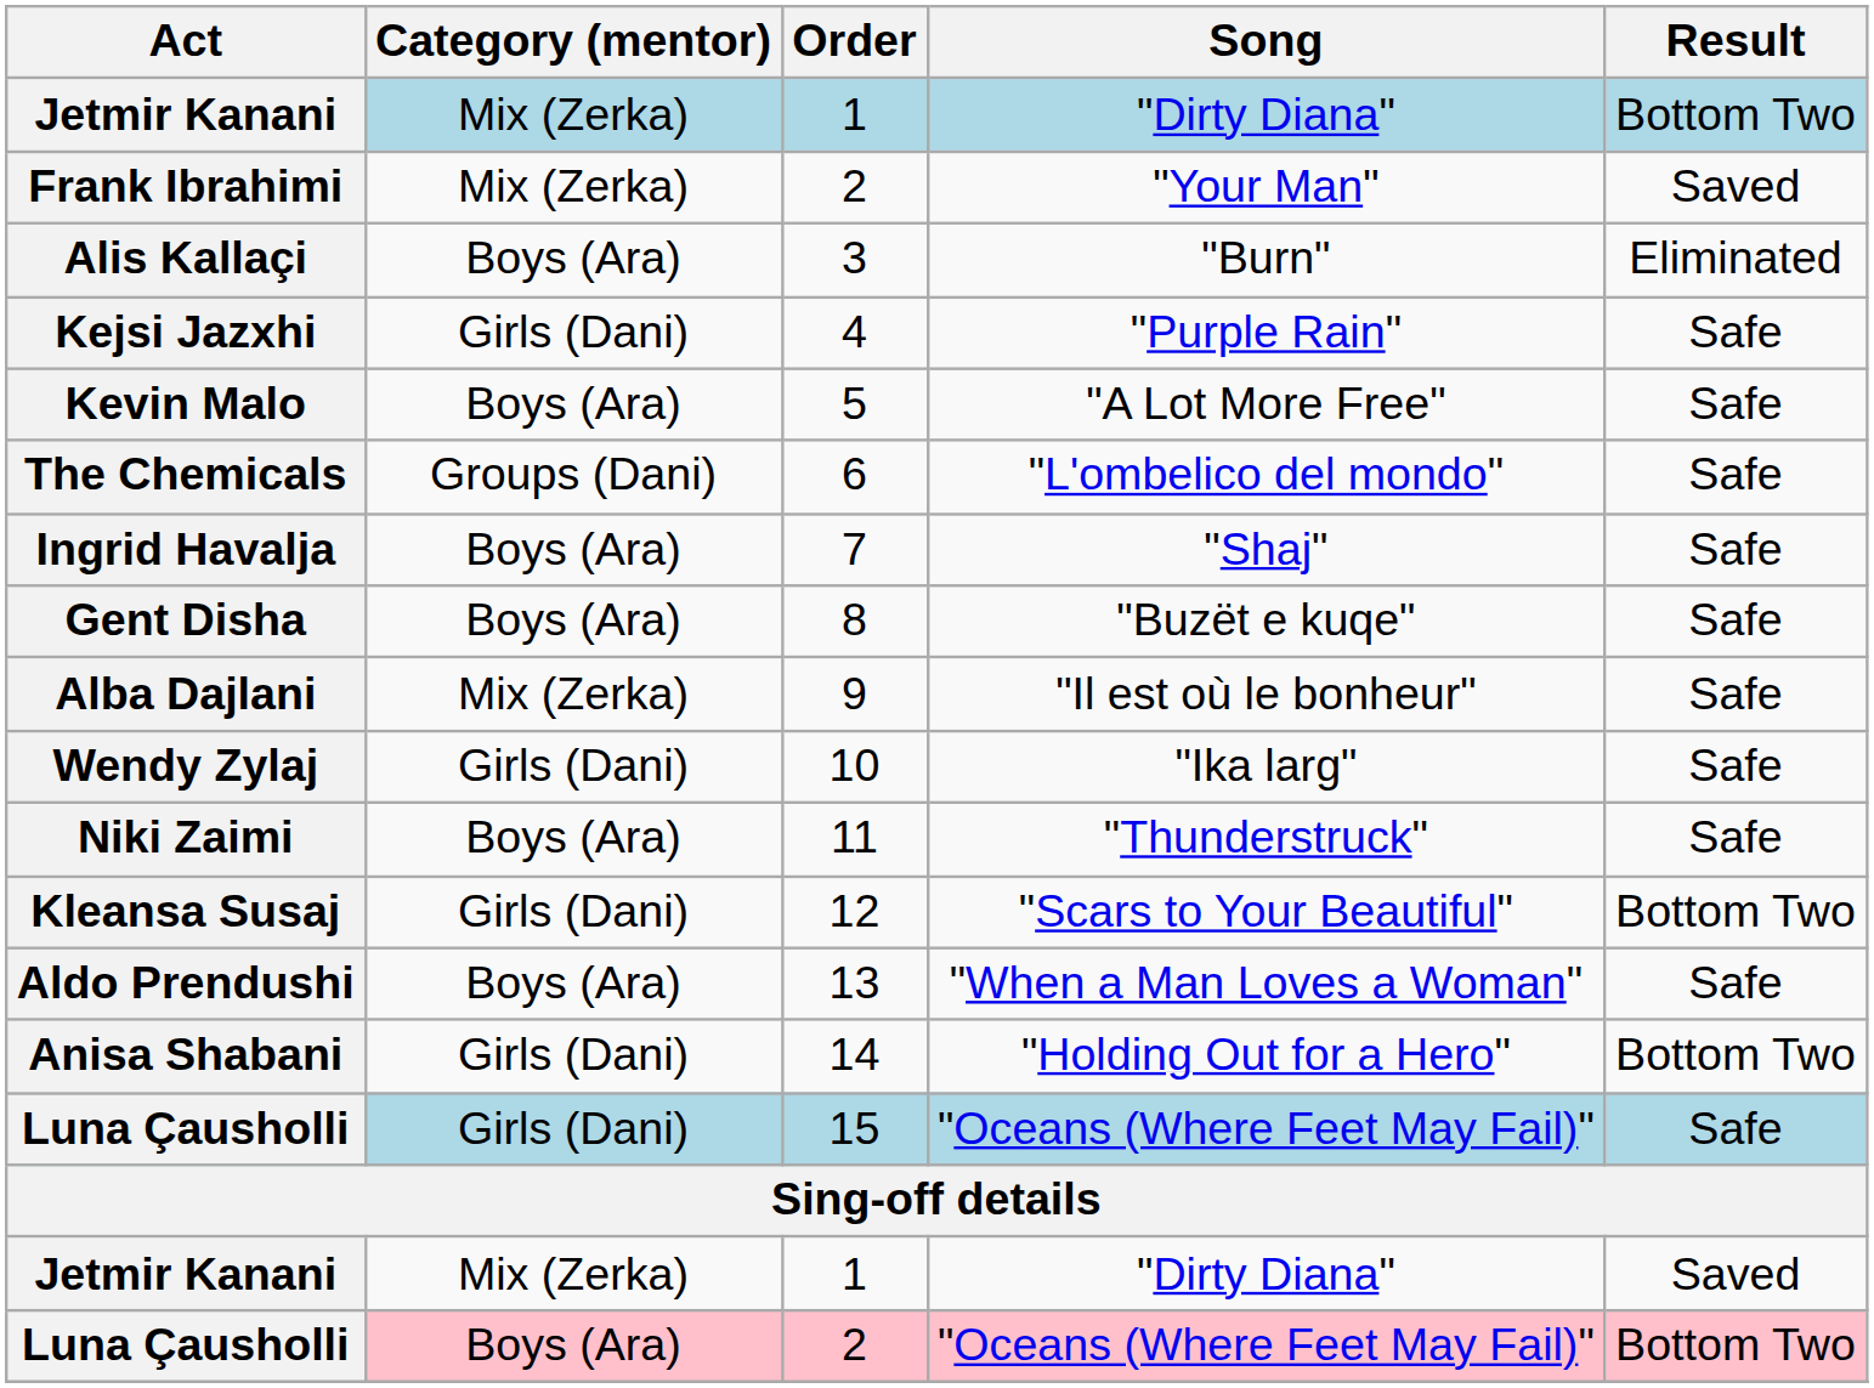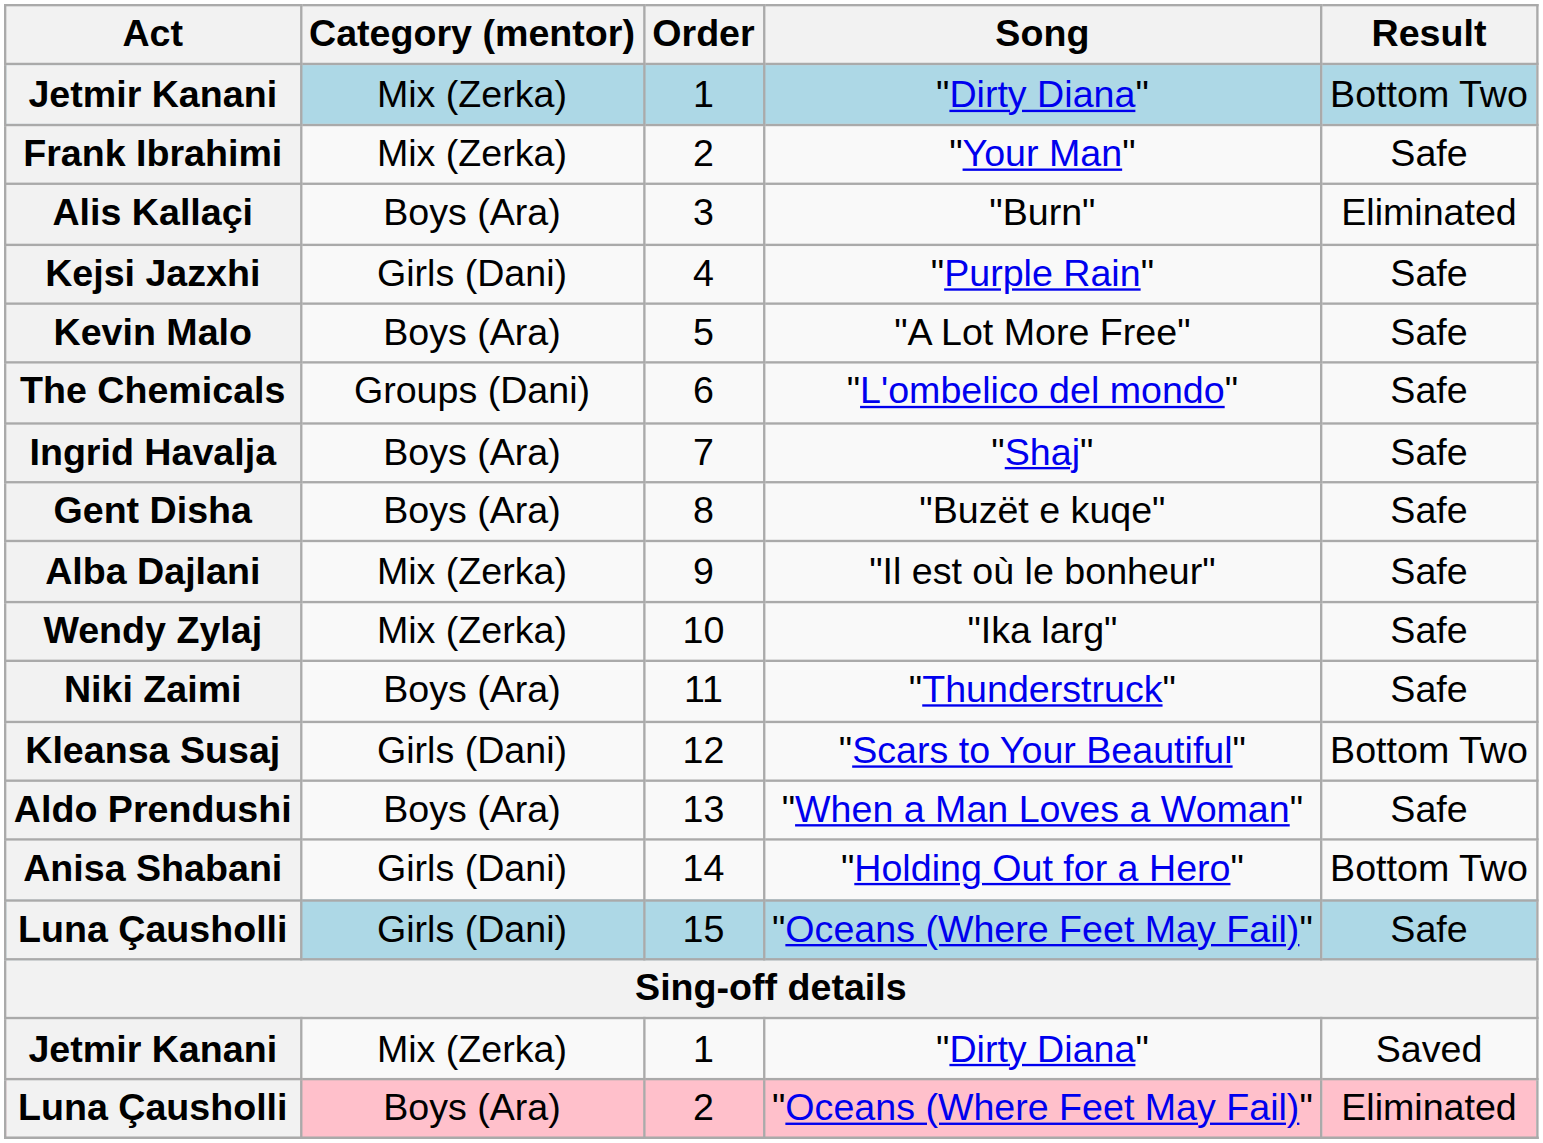 <table class="wikitable plainrowheaders" style="text-align:center;">
 <tr>
 <th scope="col">Act</th>
 <th scope="col">Category (mentor)</th>
 <th scope="col">Order</th>
 <th scope="col">Song</th>
 <th scope="col">Result</th>
 </tr>
 <tr style="background:lightblue;">
 <th scope="row">Jetmir Kanani</th>
 <td>Mix (Zerka)</td>
 <td>1</td>
 <td>"<a href='#'>Dirty Diana</a>"</td>
 <td>Bottom Two</td>
 </tr>
 <tr>
 <th scope="row">Frank Ibrahimi</th>
 <td>Mix (Zerka)</td>
 <td>2</td>
 <td>"<a href='#'>Your Man</a>"</td>
-<td>Saved</td>
+<td>Safe</td>
 </tr>
 <tr>
 <th scope="row">Alis Kallaçi</th>
 <td>Boys (Ara)</td>
 <td>3</td>
 <td>"Burn"</td>
 <td>Eliminated</td>
 </tr>
 <tr>
 <th scope="row">Kejsi Jazxhi</th>
 <td>Girls (Dani)</td>
 <td>4</td>
 <td>"<a href='#'>Purple Rain</a>"</td>
 <td>Safe</td>
 </tr>
 <tr>
 <th scope="row">Kevin Malo</th>
 <td>Boys (Ara)</td>
 <td>5</td>
 <td>"A Lot More Free"</td>
 <td>Safe</td>
 </tr>
 <tr>
 <th scope="row">The Chemicals</th>
 <td>Groups (Dani)</td>
 <td>6</td>
 <td>"<a href='#'>L'ombelico del mondo</a>"</td>
 <td>Safe</td>
 </tr>
 <tr>
 <th scope="row">Ingrid Havalja</th>
 <td>Boys (Ara)</td>
 <td>7</td>
 <td>"<a href='#'>Shaj</a>"</td>
 <td>Safe</td>
 </tr>
 <tr>
 <th scope="row">Gent Disha</th>
 <td>Boys (Ara)</td>
 <td>8</td>
 <td>"Buzët e kuqe"</td>
 <td>Safe</td>
 </tr>
 <tr>
 <th scope="row">Alba Dajlani</th>
 <td>Mix (Zerka)</td>
 <td>9</td>
 <td>"Il est où le bonheur"</td>
 <td>Safe</td>
 </tr>
 <tr>
 <th scope="row">Wendy Zylaj</th>
-<td>Girls (Dani)</td>
+<td>Mix (Zerka)</td>
 <td>10</td>
 <td>"Ika larg"</td>
 <td>Safe</td>
 </tr>
 <tr>
 <th scope="row">Niki Zaimi</th>
 <td>Boys (Ara)</td>
 <td>11</td>
 <td>"<a href='#'>Thunderstruck</a>"</td>
 <td>Safe</td>
 </tr>
 <tr>
 <th scope="row">Kleansa Susaj</th>
 <td>Girls (Dani)</td>
 <td>12</td>
 <td>"<a href='#'>Scars to Your Beautiful</a>"</td>
 <td>Bottom Two</td>
 </tr>
 <tr>
 <th scope="row">Aldo Prendushi</th>
 <td>Boys (Ara)</td>
 <td>13</td>
 <td>"<a href='#'>When a Man Loves a Woman</a>"</td>
 <td>Safe</td>
 </tr>
 <tr>
 <th scope="row">Anisa Shabani</th>
 <td>Girls (Dani)</td>
 <td>14</td>
 <td>"<a href='#'>Holding Out for a Hero</a>"</td>
 <td>Bottom Two</td>
 </tr>
 <tr style="background:lightblue;">
 <th scope="row">Luna Çausholli</th>
 <td>Girls (Dani)</td>
 <td>15</td>
 <td>"<a href='#'>Oceans (Where Feet May Fail)</a>"</td>
 <td>Safe</td>
 </tr>
 <tr>
 <th colspan="5">Sing-off details</th>
 </tr>
 <tr>
 <th scope="row">Jetmir Kanani</th>
 <td>Mix (Zerka)</td>
 <td>1</td>
 <td>"<a href='#'>Dirty Diana</a>"</td>
 <td>Saved</td>
 </tr>
 <tr style="background:pink;">
 <th scope="row">Luna Çausholli</th>
 <td>Boys (Ara)</td>
 <td>2</td>
 <td>"<a href='#'>Oceans (Where Feet May Fail)</a>"</td>
-<td>Bottom Two</td>
+<td>Eliminated</td>
 </tr>
 <tr>
 </tr>
 </table>
